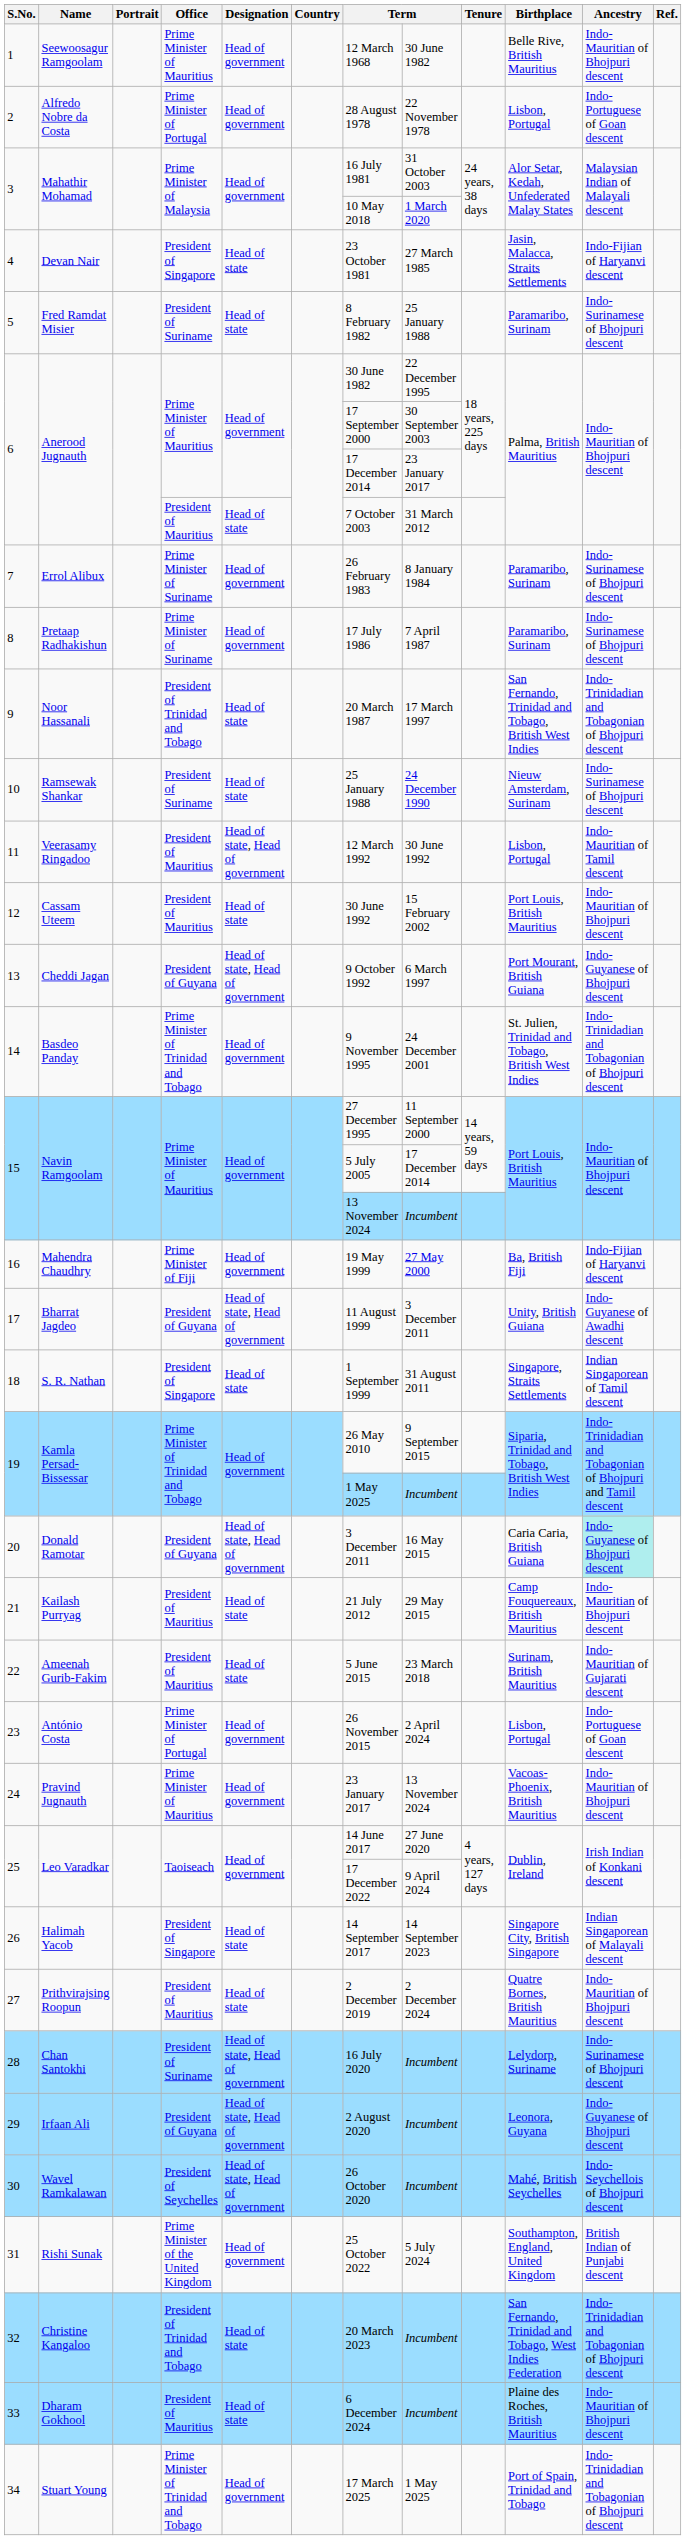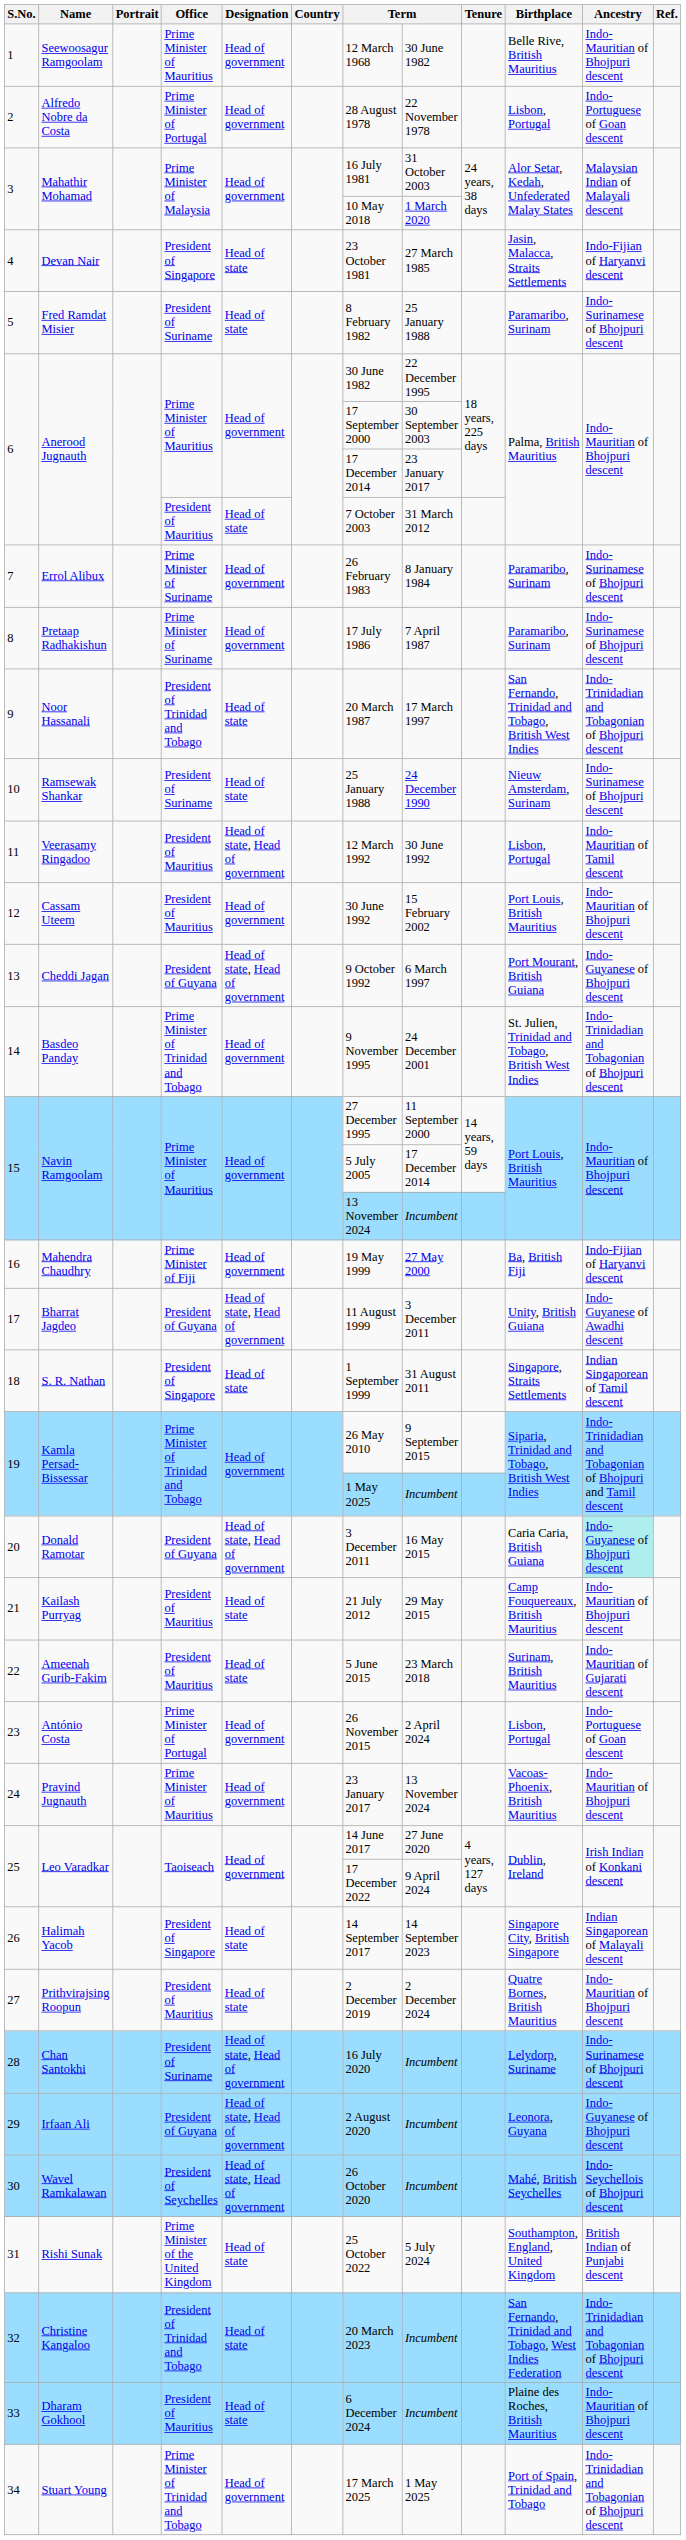 <table class="wikitable sortable">
 <tr>
 <th>S.No.</th>
 <th>Name<br></th>
 <th>Portrait</th>
 <th>Office</th>
 <th>Designation</th>
 <th>Country</th>
 <th scope=col colspan=2>Term</th>
 <th>Tenure</th>
 <th>Birthplace</th>
 <th>Ancestry</th>
 <th>Ref.</th>
 </tr>
 <tr>
 <td>1</td>
 <td><a href='#'>Seewoosagur Ramgoolam</a><br></td>
 <td></td>
 <td><a href='#'>Prime Minister of Mauritius</a></td>
 <td><a href='#'>Head of government</a></td>
 <td></td>
 <td>12 March 1968</td>
 <td>30 June 1982</td>
 <td></td>
 <td>Belle Rive, <a href='#'>British Mauritius</a></td>
 <td><a href='#'>Indo-Mauritian</a> of <a href='#'>Bhojpuri descent</a></td>
 <td></td>
 </tr>
 <tr>
 <td>2</td>
 <td><a href='#'>Alfredo Nobre da Costa</a><br></td>
 <td></td>
 <td><a href='#'>Prime Minister of Portugal</a></td>
 <td><a href='#'>Head of government</a></td>
 <td></td>
 <td>28 August 1978</td>
 <td>22 November 1978</td>
 <td></td>
 <td><a href='#'>Lisbon</a>, <a href='#'>Portugal</a></td>
 <td><a href='#'>Indo-Portuguese</a> of <a href='#'>Goan descent</a></td>
 <td></td>
 </tr>
 <tr>
 <td rowspan="2">3</td>
 <td rowspan="2"><a href='#'>Mahathir Mohamad</a><br></td>
 <td rowspan="2"></td>
 <td rowspan="2"><a href='#'>Prime Minister of Malaysia</a></td>
 <td rowspan="2"><a href='#'>Head of government</a></td>
 <td rowspan="2"></td>
 <td>16 July 1981</td>
 <td>31 October 2003</td>
 <td rowspan="2">24 years, 38 days</td>
 <td rowspan="2"><a href='#'>Alor Setar</a>, <a href='#'>Kedah</a>, <a href='#'>Unfederated Malay States</a></td>
 <td rowspan="2"><a href='#'>Malaysian Indian</a> of <a href='#'>Malayali descent</a></td>
 <td rowspan="2"></td>
 </tr>
 <tr>
 <td>10 May 2018</td>
 <td><a href='#'>1 March 2020</a></td>
 </tr>
 <tr>
 <td>4</td>
 <td><a href='#'>Devan Nair</a><br></td>
 <td></td>
 <td><a href='#'>President of Singapore</a></td>
 <td><a href='#'>Head of state</a></td>
 <td></td>
 <td>23 October 1981</td>
 <td>27 March 1985</td>
 <td></td>
 <td><a href='#'>Jasin</a>, <a href='#'>Malacca</a>, <a href='#'>Straits Settlements</a></td>
 <td><a href='#'>Indo-Fijian</a> of <a href='#'>Haryanvi descent</a></td>
 <td></td>
 </tr>
 <tr>
 <td>5</td>
 <td><a href='#'>Fred Ramdat Misier</a><br></td>
 <td></td>
 <td><a href='#'>President of Suriname</a></td>
 <td><a href='#'>Head of state</a></td>
 <td></td>
 <td>8 February 1982</td>
 <td>25 January 1988</td>
 <td></td>
 <td><a href='#'>Paramaribo</a>, <a href='#'>Surinam</a></td>
 <td><a href='#'>Indo-Surinamese</a> of <a href='#'>Bhojpuri descent</a></td>
 <td></td>
 </tr>
 <tr>
 <td rowspan="4">6</td>
 <td rowspan="4"><a href='#'>Anerood Jugnauth</a><br></td>
 <td rowspan="4"></td>
 <td rowspan="3"><a href='#'>Prime Minister of Mauritius</a></td>
 <td rowspan="3"><a href='#'>Head of government</a></td>
 <td rowspan="4"></td>
 <td>30 June 1982</td>
 <td>22 December 1995</td>
 <td rowspan="3">18 years, 225 days</td>
 <td rowspan="4">Palma, <a href='#'>British Mauritius</a></td>
 <td rowspan="4"><a href='#'>Indo-Mauritian</a> of <a href='#'>Bhojpuri descent</a></td>
 <td rowspan="4"></td>
 </tr>
 <tr>
 <td>17 September 2000</td>
 <td>30 September 2003</td>
 </tr>
 <tr>
 <td>17 December 2014</td>
 <td>23 January 2017</td>
 </tr>
 <tr>
 <td><a href='#'>President of Mauritius</a></td>
 <td><a href='#'>Head of state</a></td>
 <td>7 October 2003</td>
 <td>31 March 2012</td>
 <td></td>
 </tr>
 <tr>
 <td>7</td>
 <td><a href='#'>Errol Alibux</a><br></td>
 <td></td>
 <td><a href='#'>Prime Minister of Suriname</a></td>
 <td><a href='#'>Head of government</a></td>
 <td></td>
 <td>26 February 1983</td>
 <td>8 January 1984</td>
 <td></td>
 <td><a href='#'>Paramaribo</a>, <a href='#'>Surinam</a></td>
 <td><a href='#'>Indo-Surinamese</a> of <a href='#'>Bhojpuri descent</a></td>
 <td></td>
 </tr>
 <tr>
 <td>8</td>
 <td><a href='#'>Pretaap Radhakishun</a><br></td>
 <td></td>
 <td><a href='#'>Prime Minister of Suriname</a></td>
 <td><a href='#'>Head of government</a></td>
 <td></td>
 <td>17 July 1986</td>
 <td>7 April 1987</td>
 <td></td>
 <td><a href='#'>Paramaribo</a>, <a href='#'>Surinam</a></td>
 <td><a href='#'>Indo-Surinamese</a> of <a href='#'>Bhojpuri descent</a></td>
 <td></td>
 </tr>
 <tr>
 <td>9</td>
 <td><a href='#'>Noor Hassanali</a><br></td>
 <td></td>
 <td><a href='#'>President of Trinidad and Tobago</a></td>
 <td><a href='#'>Head of state</a></td>
 <td></td>
 <td>20 March 1987</td>
 <td>17 March 1997</td>
 <td></td>
 <td><a href='#'>San Fernando</a>, <a href='#'>Trinidad and Tobago</a>, <a href='#'>British West Indies</a></td>
 <td><a href='#'>Indo-Trinidadian and Tobagonian</a> of <a href='#'>Bhojpuri descent</a></td>
 <td></td>
 </tr>
 <tr>
 <td>10</td>
 <td><a href='#'>Ramsewak Shankar</a><br></td>
 <td></td>
 <td><a href='#'>President of Suriname</a></td>
 <td><a href='#'>Head of state</a></td>
 <td></td>
 <td>25 January 1988</td>
 <td><a href='#'>24 December 1990</a></td>
 <td></td>
 <td><a href='#'>Nieuw Amsterdam</a>, <a href='#'>Surinam</a></td>
 <td><a href='#'>Indo-Surinamese</a> of <a href='#'>Bhojpuri descent</a></td>
 <td></td>
 </tr>
 <tr>
 <td>11</td>
 <td><a href='#'>Veerasamy Ringadoo</a><br></td>
 <td></td>
 <td><a href='#'>President of Mauritius</a></td>
 <td><a href='#'>Head of state</a>, <a href='#'>Head of government</a></td>
 <td></td>
 <td>12 March 1992</td>
 <td>30 June 1992</td>
 <td></td>
 <td><a href='#'>Lisbon</a>, <a href='#'>Portugal</a></td>
 <td><a href='#'>Indo-Mauritian</a> of <a href='#'>Tamil descent</a></td>
 <td></td>
 </tr>
 <tr>
 <td>12</td>
 <td><a href='#'>Cassam Uteem</a><br></td>
 <td></td>
 <td><a href='#'>President of Mauritius</a></td>
-<td><a href='#'>Head of state</a></td>
+<td><a href='#'>Head of government</a></td>
 <td></td>
 <td>30 June 1992</td>
 <td>15 February 2002</td>
 <td></td>
 <td><a href='#'>Port Louis</a>, <a href='#'>British Mauritius</a></td>
 <td><a href='#'>Indo-Mauritian</a> of <a href='#'>Bhojpuri descent</a></td>
 <td></td>
 </tr>
 <tr>
 <td>13</td>
 <td><a href='#'>Cheddi Jagan</a><br></td>
 <td></td>
 <td><a href='#'>President of Guyana</a></td>
 <td><a href='#'>Head of state</a>, <a href='#'>Head of government</a></td>
 <td></td>
 <td>9 October 1992</td>
 <td>6 March 1997</td>
 <td></td>
 <td><a href='#'>Port Mourant</a>, <a href='#'>British Guiana</a></td>
 <td><a href='#'>Indo-Guyanese</a> of <a href='#'>Bhojpuri descent</a></td>
 <td></td>
 </tr>
 <tr>
 <td>14</td>
 <td><a href='#'>Basdeo Panday</a><br></td>
 <td></td>
 <td><a href='#'>Prime Minister of Trinidad and Tobago</a></td>
 <td><a href='#'>Head of government</a></td>
 <td></td>
 <td>9 November 1995</td>
 <td>24 December 2001</td>
 <td></td>
 <td>St. Julien, <a href='#'>Trinidad and Tobago</a>, <a href='#'>British West Indies</a></td>
 <td><a href='#'>Indo-Trinidadian and Tobagonian</a> of <a href='#'>Bhojpuri descent</a></td>
 <td></td>
 </tr>
 <tr>
 <td style="background-color: #9BDDFF"; rowspan="3">15</td>
 <td style="background-color: #9BDDFF"; rowspan="3"><a href='#'>Navin Ramgoolam</a><br></td>
 <td style="background-color: #9BDDFF"; rowspan="3"></td>
 <td style="background-color: #9BDDFF"; rowspan="3"><a href='#'>Prime Minister of Mauritius</a></td>
 <td style="background-color: #9BDDFF"; rowspan="3"><a href='#'>Head of government</a></td>
 <td style="background-color: #9BDDFF"; rowspan="3"></td>
 <td>27 December 1995</td>
 <td>11 September 2000</td>
 <td rowspan="2">14 years, 59 days</td>
 <td style="background-color: #9BDDFF"; rowspan="3"><a href='#'>Port Louis</a>, <a href='#'>British Mauritius</a></td>
 <td style="background-color: #9BDDFF"; rowspan="3"><a href='#'>Indo-Mauritian</a> of <a href='#'>Bhojpuri descent</a></td>
 <td style="background-color: #9BDDFF"; rowspan="3"></td>
 </tr>
 <tr>
 <td>5 July 2005</td>
 <td>17 December 2014</td>
 </tr>
 <tr style="background-color: #9BDDFF">
 <td>13 November 2024</td>
 <td><em>Incumbent</em></td>
 <td></td>
 </tr>
 <tr>
 <td>16</td>
 <td><a href='#'>Mahendra Chaudhry</a><br></td>
 <td></td>
 <td><a href='#'>Prime Minister of Fiji</a></td>
 <td><a href='#'>Head of government</a></td>
 <td></td>
 <td>19 May 1999</td>
 <td><a href='#'>27 May 2000</a></td>
 <td></td>
 <td><a href='#'>Ba</a>, <a href='#'>British Fiji</a></td>
 <td><a href='#'>Indo-Fijian</a> of <a href='#'>Haryanvi descent</a></td>
 <td></td>
 </tr>
 <tr>
 <td>17</td>
 <td><a href='#'>Bharrat Jagdeo</a><br></td>
 <td></td>
 <td><a href='#'>President of Guyana</a></td>
 <td><a href='#'>Head of state</a>, <a href='#'>Head of government</a></td>
 <td></td>
 <td>11 August 1999</td>
 <td>3 December 2011</td>
 <td></td>
 <td><a href='#'>Unity</a>, <a href='#'>British Guiana</a></td>
 <td><a href='#'>Indo-Guyanese</a> of <a href='#'>Awadhi descent</a></td>
 <td></td>
 </tr>
 <tr>
 <td>18</td>
 <td><a href='#'>S. R. Nathan</a><br></td>
 <td></td>
 <td><a href='#'>President of Singapore</a></td>
 <td><a href='#'>Head of state</a></td>
 <td></td>
 <td>1 September 1999</td>
 <td>31 August 2011</td>
 <td></td>
 <td><a href='#'>Singapore</a>, <a href='#'>Straits Settlements</a></td>
 <td><a href='#'>Indian Singaporean</a> of <a href='#'>Tamil descent</a></td>
 <td></td>
 </tr>
 <tr>
 <td style="background-color: #9BDDFF"; rowspan="2">19</td>
 <td style="background-color: #9BDDFF"; rowspan="2"><a href='#'>Kamla Persad-Bissessar</a><br></td>
 <td style="background-color: #9BDDFF"; rowspan="2"></td>
 <td style="background-color: #9BDDFF"; rowspan="2"><a href='#'>Prime Minister of Trinidad and Tobago</a></td>
 <td style="background-color: #9BDDFF"; rowspan="2"><a href='#'>Head of government</a></td>
 <td style="background-color: #9BDDFF"; rowspan="2"></td>
 <td>26 May 2010</td>
 <td>9 September 2015</td>
 <td></td>
 <td style="background-color: #9BDDFF"; rowspan="2"><a href='#'>Siparia</a>, <a href='#'>Trinidad and Tobago</a>, <a href='#'>British West Indies</a></td>
 <td style="background-color: #9BDDFF"; rowspan="2"><a href='#'>Indo-Trinidadian and Tobagonian</a> of <a href='#'>Bhojpuri</a> and <a href='#'>Tamil descent</a></td>
 <td style="background-color: #9BDDFF"; rowspan="2"></td>
 </tr>
 <tr style="background-color: #9BDDFF">
 <td>1 May 2025</td>
 <td><em>Incumbent</em></td>
 <td></td>
 </tr>
 <tr>
 <td>20</td>
 <td><a href='#'>Donald Ramotar</a><br></td>
 <td></td>
 <td><a href='#'>President of Guyana</a></td>
 <td><a href='#'>Head of state</a>, <a href='#'>Head of government</a></td>
 <td></td>
 <td>3 December 2011</td>
 <td>16 May 2015</td>
 <td></td>
 <td>Caria Caria, <a href='#'>British Guiana</a></td>
 <td style="background: paleturquoise;"><a href='#'>Indo-Guyanese</a> of <a href='#'>Bhojpuri descent</a></td>
 <td></td>
 </tr>
 <tr>
 <td>21</td>
 <td><a href='#'>Kailash Purryag</a><br></td>
 <td></td>
 <td><a href='#'>President of Mauritius</a></td>
 <td><a href='#'>Head of state</a></td>
 <td></td>
 <td>21 July 2012</td>
 <td>29 May 2015</td>
 <td></td>
 <td><a href='#'>Camp Fouquereaux</a>, <a href='#'>British Mauritius</a></td>
 <td><a href='#'>Indo-Mauritian</a> of <a href='#'>Bhojpuri descent</a></td>
 <td></td>
 </tr>
 <tr>
 <td>22</td>
 <td><a href='#'>Ameenah Gurib-Fakim</a><br></td>
 <td></td>
 <td><a href='#'>President of Mauritius</a></td>
 <td><a href='#'>Head of state</a></td>
 <td></td>
 <td>5 June 2015</td>
 <td>23 March 2018</td>
 <td></td>
 <td><a href='#'>Surinam</a>, <a href='#'>British Mauritius</a></td>
 <td><a href='#'>Indo-Mauritian</a> of <a href='#'>Gujarati descent</a></td>
 <td></td>
 </tr>
 <tr>
 <td>23</td>
 <td><a href='#'>António Costa</a><br></td>
 <td></td>
 <td><a href='#'>Prime Minister of Portugal</a></td>
 <td><a href='#'>Head of government</a></td>
 <td></td>
 <td>26 November 2015</td>
 <td>2 April 2024</td>
 <td></td>
 <td><a href='#'>Lisbon</a>, <a href='#'>Portugal</a></td>
 <td><a href='#'>Indo-Portuguese</a> of <a href='#'>Goan descent</a></td>
 <td></td>
 </tr>
 <tr>
 <td>24</td>
 <td><a href='#'>Pravind Jugnauth</a><br></td>
 <td></td>
 <td><a href='#'>Prime Minister of Mauritius</a></td>
 <td><a href='#'>Head of government</a></td>
 <td></td>
 <td>23 January 2017</td>
 <td>13 November 2024</td>
 <td></td>
 <td><a href='#'>Vacoas-Phoenix</a>, <a href='#'>British Mauritius</a></td>
 <td><a href='#'>Indo-Mauritian</a> of <a href='#'>Bhojpuri descent</a></td>
 <td></td>
 </tr>
 <tr>
 <td rowspan="2">25</td>
 <td rowspan="2"><a href='#'>Leo Varadkar</a><br></td>
 <td rowspan="2"></td>
 <td rowspan="2"><a href='#'>Taoiseach</a></td>
 <td rowspan="2"><a href='#'>Head of government</a></td>
 <td rowspan="2"></td>
 <td>14 June 2017</td>
 <td>27 June 2020</td>
 <td rowspan="2">4 years, 127 days</td>
 <td rowspan="2"><a href='#'>Dublin</a>, <a href='#'>Ireland</a></td>
 <td rowspan="2"><a href='#'>Irish Indian</a> of <a href='#'>Konkani descent</a></td>
 <td rowspan="2"></td>
 </tr>
 <tr>
 <td>17 December 2022</td>
 <td>9 April 2024</td>
 </tr>
 <tr>
 <td>26</td>
 <td><a href='#'>Halimah Yacob</a><br></td>
 <td></td>
 <td><a href='#'>President of Singapore</a></td>
 <td><a href='#'>Head of state</a></td>
 <td></td>
 <td>14 September 2017</td>
 <td>14 September 2023</td>
 <td></td>
 <td><a href='#'>Singapore City</a>, <a href='#'>British Singapore</a></td>
 <td><a href='#'>Indian Singaporean</a> of <a href='#'>Malayali descent</a></td>
 <td></td>
 </tr>
 <tr>
 <td>27</td>
 <td><a href='#'>Prithvirajsing Roopun</a><br></td>
 <td></td>
 <td><a href='#'>President of Mauritius</a></td>
 <td><a href='#'>Head of state</a></td>
 <td></td>
 <td>2 December 2019</td>
 <td>2 December 2024</td>
 <td></td>
 <td><a href='#'>Quatre Bornes</a>, <a href='#'>British Mauritius</a></td>
 <td><a href='#'>Indo-Mauritian</a> of <a href='#'>Bhojpuri descent</a></td>
 <td></td>
 </tr>
 <tr style="background-color: #9BDDFF">
 <td>28</td>
 <td><a href='#'>Chan Santokhi</a><br></td>
 <td></td>
 <td><a href='#'>President of Suriname</a></td>
 <td><a href='#'>Head of state</a>, <a href='#'>Head of government</a></td>
 <td></td>
 <td>16 July 2020</td>
 <td><em>Incumbent</em></td>
 <td></td>
 <td><a href='#'>Lelydorp</a>, <a href='#'>Suriname</a></td>
 <td><a href='#'>Indo-Surinamese</a> of <a href='#'>Bhojpuri descent</a></td>
 <td></td>
 </tr>
 <tr style="background-color: #9BDDFF">
 <td>29</td>
 <td><a href='#'>Irfaan Ali</a><br></td>
 <td></td>
 <td><a href='#'>President of Guyana</a></td>
 <td><a href='#'>Head of state</a>, <a href='#'>Head of government</a></td>
 <td></td>
 <td>2 August 2020</td>
 <td><em>Incumbent</em></td>
 <td></td>
 <td><a href='#'>Leonora</a>, <a href='#'>Guyana</a></td>
 <td><a href='#'>Indo-Guyanese</a> of <a href='#'>Bhojpuri descent</a></td>
 <td></td>
 </tr>
 <tr style="background-color: #9BDDFF">
 <td>30</td>
 <td><a href='#'>Wavel Ramkalawan</a><br></td>
 <td></td>
 <td><a href='#'>President of Seychelles</a></td>
 <td><a href='#'>Head of state</a>, <a href='#'>Head of government</a></td>
 <td></td>
 <td>26 October 2020</td>
 <td><em>Incumbent</em></td>
 <td></td>
 <td><a href='#'>Mahé</a>, <a href='#'>British Seychelles</a></td>
 <td><a href='#'>Indo-Seychellois</a> of <a href='#'>Bhojpuri descent</a></td>
 <td></td>
 </tr>
 <tr>
 <td>31</td>
 <td><a href='#'>Rishi Sunak</a><br></td>
 <td></td>
 <td><a href='#'>Prime Minister of the United Kingdom</a></td>
-<td><a href='#'>Head of government</a></td>
+<td><a href='#'>Head of state</a></td>
 <td></td>
 <td>25 October 2022</td>
 <td>5 July 2024</td>
 <td></td>
 <td><a href='#'>Southampton</a>, <a href='#'>England</a>, <a href='#'>United Kingdom</a></td>
 <td><a href='#'>British Indian</a> of <a href='#'>Punjabi descent</a></td>
 <td></td>
 </tr>
 <tr style="background-color: #9BDDFF">
 <td>32</td>
 <td><a href='#'>Christine Kangaloo</a><br></td>
 <td></td>
 <td><a href='#'>President of Trinidad and Tobago</a></td>
 <td><a href='#'>Head of state</a></td>
 <td></td>
 <td>20 March 2023</td>
 <td><em>Incumbent</em></td>
 <td></td>
 <td><a href='#'>San Fernando</a>, <a href='#'>Trinidad and Tobago</a>, <a href='#'>West Indies Federation</a></td>
 <td><a href='#'>Indo-Trinidadian and Tobagonian</a> of <a href='#'>Bhojpuri descent</a></td>
 <td></td>
 </tr>
 <tr style="background-color: #9BDDFF">
 <td>33</td>
 <td><a href='#'>Dharam Gokhool</a><br></td>
 <td></td>
 <td><a href='#'>President of Mauritius</a></td>
 <td><a href='#'>Head of state</a></td>
 <td></td>
 <td>6 December 2024</td>
 <td><em>Incumbent</em></td>
 <td></td>
 <td>Plaine des Roches, <a href='#'>British Mauritius</a></td>
 <td><a href='#'>Indo-Mauritian</a> of <a href='#'>Bhojpuri descent</a></td>
 <td></td>
 </tr>
 <tr>
 <td>34</td>
 <td><a href='#'>Stuart Young</a><br></td>
 <td></td>
 <td><a href='#'>Prime Minister of Trinidad and Tobago</a></td>
 <td><a href='#'>Head of government</a></td>
 <td></td>
 <td>17 March 2025</td>
 <td>1 May 2025</td>
 <td></td>
 <td><a href='#'>Port of Spain</a>, <a href='#'>Trinidad and Tobago</a></td>
 <td><a href='#'>Indo-Trinidadian and Tobagonian</a> of <a href='#'>Bhojpuri descent</a></td>
 <td></td>
 </tr>
 </table>
